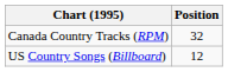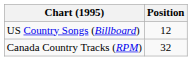 <table class="wikitable sortable">
 <tr>
 <th scope="col">Chart (1995)</th>
 <th scope="col">Position</th>
 </tr>
 <tr>
+<td>US <a href='#'>Country Songs</a> (<em><a href='#'>Billboard</a></em>)</td>
+<td align="center">12</td>
+</tr>
+<tr>
 <td>Canada Country Tracks (<em><a href='#'>RPM</a></em>)</td>
 <td align="center">32</td>
 </tr>
-<tr>
-<td>US <a href='#'>Country Songs</a> (<em><a href='#'>Billboard</a></em>)</td>
-<td align="center">12</td>
-</tr>
 </table>
